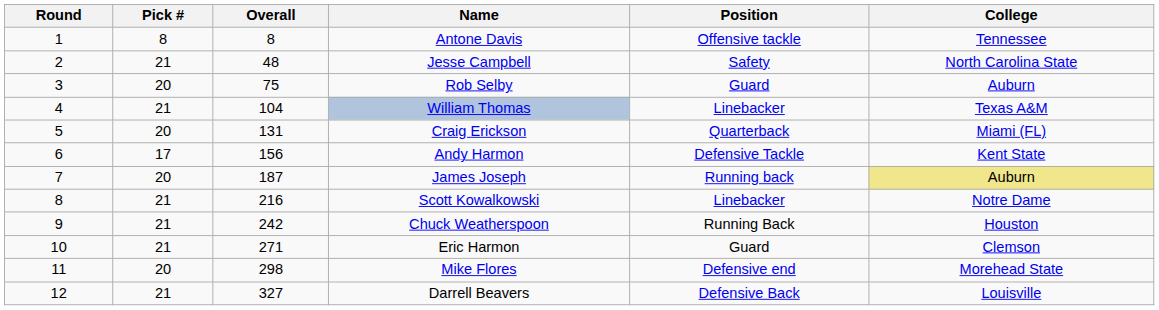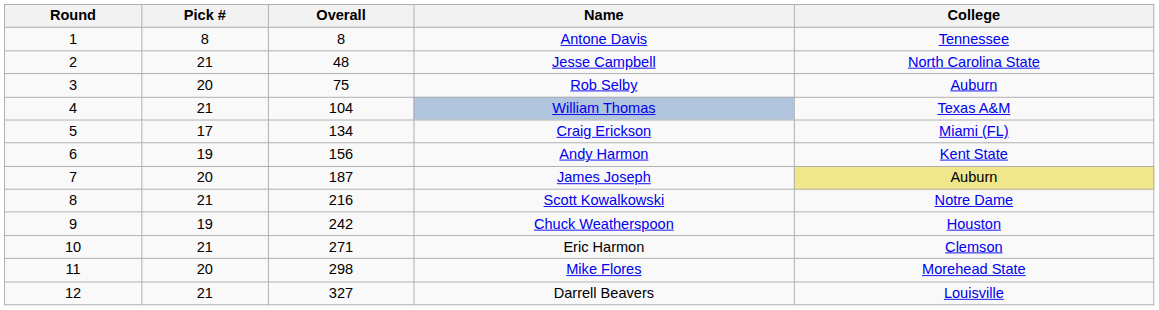 <table class="wikitable sortable sortable" style="width: 100%; text-align:center">
 <tr>
 <th>Round</th>
 <th>Pick #</th>
 <th>Overall</th>
 <th>Name</th>
-<th>Position</th>
 <th>College</th>
 </tr>
 <tr>
 <td>1</td>
 <td>8</td>
 <td>8</td>
 <td><a href='#'>Antone Davis</a></td>
-<td><a href='#'>Offensive tackle</a></td>
 <td><a href='#'>Tennessee</a></td>
 </tr>
 <tr>
 <td>2</td>
 <td>21</td>
 <td>48</td>
 <td><a href='#'>Jesse Campbell</a></td>
-<td><a href='#'>Safety</a></td>
 <td><a href='#'>North Carolina State</a></td>
 </tr>
 <tr>
 <td>3</td>
 <td>20</td>
 <td>75</td>
 <td><a href='#'>Rob Selby</a></td>
-<td><a href='#'>Guard</a></td>
 <td><a href='#'>Auburn</a></td>
 </tr>
 <tr>
 <td>4</td>
 <td>21</td>
 <td>104</td>
 <td bgcolor=lightsteelblue><a href='#'>William Thomas</a></td>
-<td><a href='#'>Linebacker</a></td>
 <td><a href='#'>Texas A&M</a></td>
 </tr>
 <tr>
 <td>5</td>
-<td>20</td>
-<td>131</td>
+<td>17</td>
+<td>134</td>
 <td><a href='#'>Craig Erickson</a></td>
-<td><a href='#'>Quarterback</a></td>
 <td><a href='#'>Miami (FL)</a></td>
 </tr>
 <tr>
 <td>6</td>
-<td>17</td>
+<td>19</td>
 <td>156</td>
 <td><a href='#'>Andy Harmon</a></td>
-<td><a href='#'>Defensive Tackle</a></td>
 <td><a href='#'>Kent State</a></td>
 </tr>
 <tr>
 <td>7</td>
 <td>20</td>
 <td>187</td>
 <td><a href='#'>James Joseph</a></td>
-<td><a href='#'>Running back</a></td>
 <td style="background: khaki;">Auburn</td>
 </tr>
 <tr>
 <td>8</td>
 <td>21</td>
 <td>216</td>
 <td><a href='#'>Scott Kowalkowski</a></td>
-<td><a href='#'>Linebacker</a></td>
 <td><a href='#'>Notre Dame</a></td>
 </tr>
 <tr>
 <td>9</td>
-<td>21</td>
+<td>19</td>
 <td>242</td>
 <td><a href='#'>Chuck Weatherspoon</a></td>
-<td>Running Back</td>
 <td><a href='#'>Houston</a></td>
 </tr>
 <tr>
 <td>10</td>
 <td>21</td>
 <td>271</td>
 <td>Eric Harmon</td>
-<td>Guard</td>
 <td><a href='#'>Clemson</a></td>
 </tr>
 <tr>
 <td>11</td>
 <td>20</td>
 <td>298</td>
 <td><a href='#'>Mike Flores</a></td>
-<td><a href='#'>Defensive end</a></td>
 <td><a href='#'>Morehead State</a></td>
 </tr>
 <tr>
 <td>12</td>
 <td>21</td>
 <td>327</td>
 <td>Darrell Beavers</td>
-<td><a href='#'>Defensive Back</a></td>
 <td><a href='#'>Louisville</a></td>
 </tr>
 </table>
